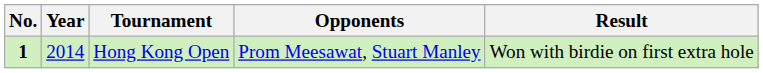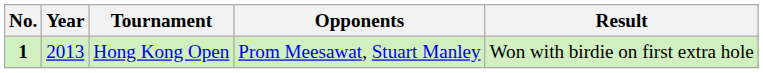 <table class="wikitable" style="font-size:95%;">
 <tr>
 <th>No.</th>
 <th>Year</th>
 <th>Tournament</th>
 <th>Opponents</th>
 <th>Result</th>
 </tr>
 <tr style="background:#D0F0C0;">
 <td align=center><strong>1</strong></td>
-<td><a href='#'>2014</a></td>
+<td><a href='#'>2013</a></td>
 <td><a href='#'>Hong Kong Open</a></td>
 <td> <a href='#'>Prom Meesawat</a>,  <a href='#'>Stuart Manley</a></td>
 <td>Won with birdie on first extra hole</td>
 </tr>
 </table>
